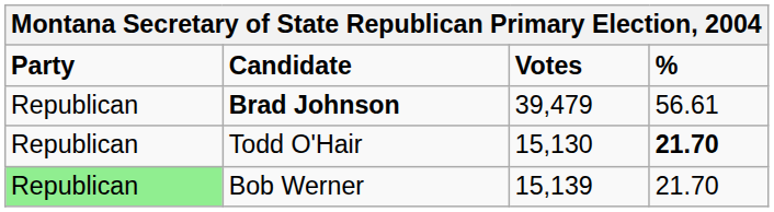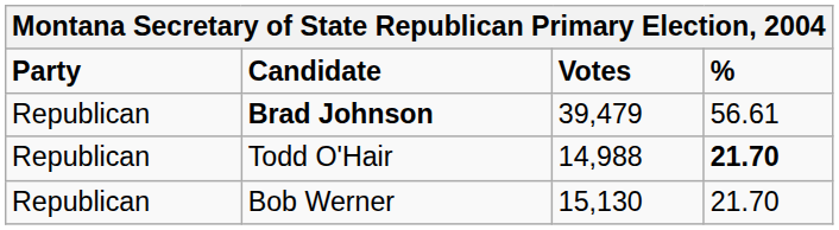 <table class="wikitable">
 <tr>
 <th colspan="4">Montana Secretary of State Republican Primary Election, 2004</th>
 </tr>
 <tr>
 <td><strong>Party</strong></td>
 <td><strong>Candidate</strong></td>
 <td><strong>Votes</strong></td>
 <td><strong>%</strong></td>
 </tr>
 <tr>
 <td>Republican</td>
 <td><strong>Brad Johnson</strong></td>
 <td>39,479</td>
 <td>56.61</td>
 </tr>
 <tr>
 <td>Republican</td>
 <td>Todd O'Hair</td>
-<td>15,130</td>
+<td>14,988</td>
 <td><strong>21.70</strong></td>
 </tr>
 <tr>
-<td style="background: lightgreen;">Republican</td>
+<td>Republican</td>
 <td>Bob Werner</td>
-<td>15,139</td>
+<td>15,130</td>
 <td>21.70</td>
 </tr>
 </table>
